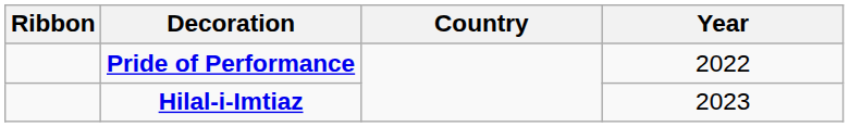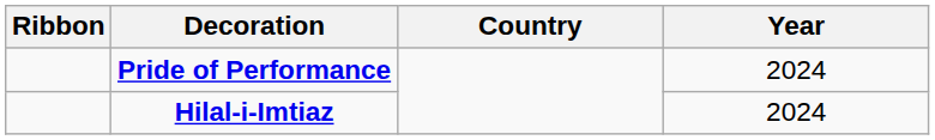 <table class="wikitable sortable" style="text-align:center;">
 <tr>
 <th>Ribbon</th>
 <th>Decoration</th>
 <th width="150px">Country</th>
 <th width="150px">Year</th>
 </tr>
 <tr>
 <td></td>
 <td><strong><a href='#'>Pride of Performance</a></strong></td>
 <td rowspan="2"></td>
-<td>2022</td>
+<td>2024</td>
 </tr>
 <tr>
 <td></td>
 <td><strong><a href='#'>Hilal-i-Imtiaz</a></strong></td>
-<td>2023</td>
+<td>2024</td>
 </tr>
 </table>
